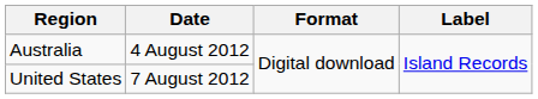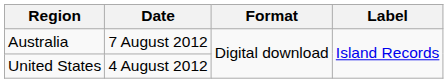 <table class=wikitable>
 <tr>
 <th>Region</th>
 <th>Date</th>
 <th>Format</th>
 <th>Label</th>
 </tr>
 <tr>
 <td>Australia</td>
-<td>4 August 2012</td>
+<td>7 August 2012</td>
 <td rowspan="2">Digital download</td>
 <td rowspan="2"><a href='#'>Island Records</a></td>
 </tr>
 <tr>
 <td>United States</td>
-<td>7 August 2012</td>
+<td>4 August 2012</td>
 </tr>
 </table>
